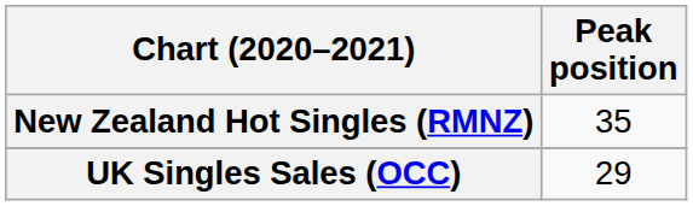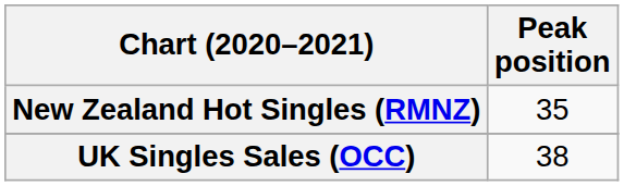 <table class="wikitable sortable plainrowheaders" style="text-align:center">
 <tr>
 <th scope="col">Chart (2020–2021)</th>
 <th scope="col">Peak<br> position</th>
 </tr>
 <tr>
 <th scope="row">New Zealand Hot Singles (<a href='#'>RMNZ</a>)</th>
 <td>35</td>
 </tr>
 <tr>
 </tr>
 <tr>
 <th scope="row">UK Singles Sales (<a href='#'>OCC</a>)</th>
-<td>29</td>
+<td>38</td>
 </tr>
 </table>
